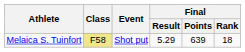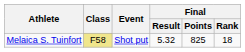 <table class=wikitable style="font-size:90%">
 <tr>
 <th rowspan="2">Athlete</th>
 <th rowspan="2">Class</th>
 <th rowspan="2">Event</th>
 <th colspan="3">Final</th>
 </tr>
 <tr>
 <th>Result</th>
 <th>Points</th>
 <th>Rank</th>
 </tr>
 <tr>
 <td><a href='#'>Melaica S. Tuinfort</a></td>
 <td style="background: khaki; text-align:center;">F58</td>
 <td><a href='#'>Shot put</a></td>
-<td style="text-align:center;">5.29</td>
-<td style="text-align:center;">639</td>
+<td style="text-align:center;">5.32</td>
+<td style="text-align:center;">825</td>
 <td style="text-align:center;">18</td>
 </tr>
 </table>
